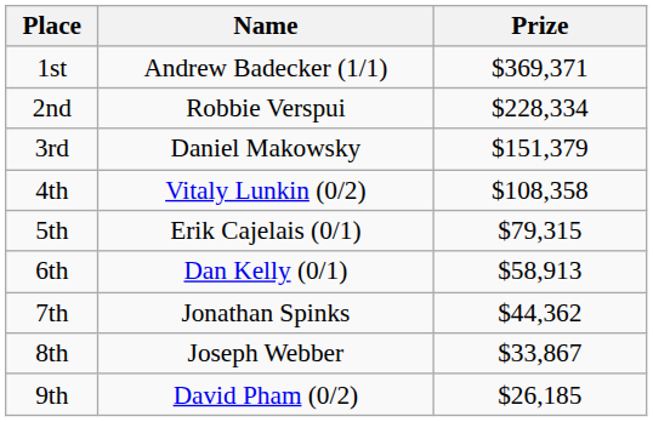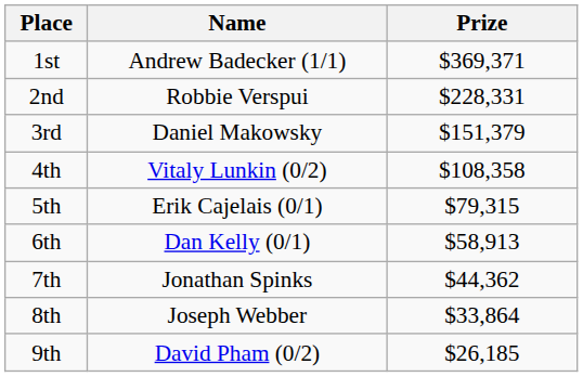 <table class="wikitable">
 <tr>
 <th width="50">Place</th>
 <th width="200">Name</th>
 <th width="125">Prize</th>
 </tr>
 <tr>
 <td align = "center">1st</td>
 <td align = "center">Andrew Badecker (1/1)</td>
 <td align = "center">$369,371</td>
 </tr>
 <tr>
 <td align = "center">2nd</td>
 <td align = "center">Robbie Verspui</td>
-<td align = "center">$228,334</td>
+<td align = "center">$228,331</td>
 </tr>
 <tr>
 <td align = "center">3rd</td>
 <td align = "center">Daniel Makowsky</td>
 <td align = "center">$151,379</td>
 </tr>
 <tr>
 <td align = "center">4th</td>
 <td align = "center"><a href='#'>Vitaly Lunkin</a> (0/2)</td>
 <td align = "center">$108,358</td>
 </tr>
 <tr>
 <td align = "center">5th</td>
 <td align = "center">Erik Cajelais (0/1)</td>
 <td align = "center">$79,315</td>
 </tr>
 <tr>
 <td align = "center">6th</td>
 <td align = "center"><a href='#'>Dan Kelly</a> (0/1)</td>
 <td align = "center">$58,913</td>
 </tr>
 <tr>
 <td align = "center">7th</td>
 <td align = "center">Jonathan Spinks</td>
 <td align = "center">$44,362</td>
 </tr>
 <tr>
 <td align = "center">8th</td>
 <td align = "center">Joseph Webber</td>
-<td align = "center">$33,867</td>
+<td align = "center">$33,864</td>
 </tr>
 <tr>
 <td align = "center">9th</td>
 <td align = "center"><a href='#'>David Pham</a> (0/2)</td>
 <td align = "center">$26,185</td>
 </tr>
 </table>
